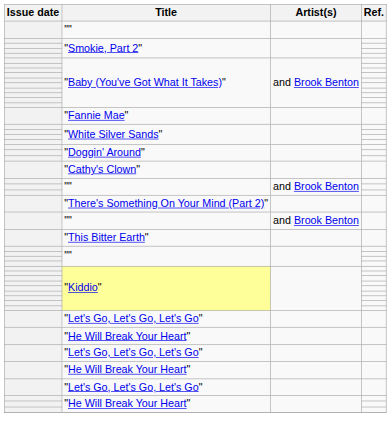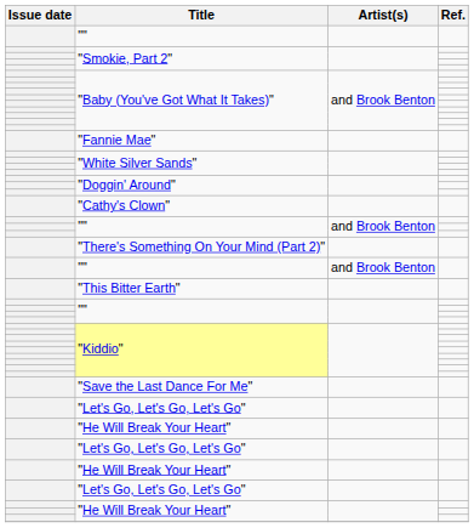 <table class="wikitable sortable plainrowheaders">
 <tr>
 <th scope=col>Issue date</th>
 <th scope=col>Title</th>
 <th scope=col>Artist(s)</th>
 <th scope=col class=unsortable>Ref.</th>
 </tr>
 <tr>
 <th scope=row></th>
 <td>""</td>
 <td></td>
 <td align=center></td>
 </tr>
 <tr>
 <th scope=row></th>
 <td rowspan="4">"<a href='#'>Smokie, Part 2</a>"</td>
 <td rowspan="4"></td>
 <td align=center></td>
 </tr>
 <tr>
 <th scope=row></th>
 <td align=center></td>
 </tr>
 <tr>
 <th scope=row></th>
 <td align=center></td>
 </tr>
 <tr>
 <th scope=row></th>
 <td align=center></td>
 </tr>
 <tr>
 <th scope=row></th>
 <td rowspan="10">"<a href='#'>Baby (You've Got What It Takes)</a>"</td>
 <td rowspan="10"> and <a href='#'>Brook Benton</a></td>
 <td align=center></td>
 </tr>
 <tr>
 <th scope=row></th>
 <td align=center></td>
 </tr>
 <tr>
 <th scope=row></th>
 <td align=center></td>
 </tr>
 <tr>
 <th scope=row></th>
 <td align=center></td>
 </tr>
 <tr>
 <th scope=row></th>
 <td align=center></td>
 </tr>
 <tr>
 <th scope=row></th>
 <td align=center></td>
 </tr>
 <tr>
 <th scope=row></th>
 <td align=center></td>
 </tr>
 <tr>
 <th scope=row></th>
 <td align=center></td>
 </tr>
 <tr>
 <th scope=row></th>
 <td align=center></td>
 </tr>
 <tr>
 <th scope=row></th>
 <td align=center></td>
 </tr>
 <tr>
 <th scope=row></th>
 <td>"<a href='#'>Fannie Mae</a>"</td>
 <td></td>
 <td align=center></td>
 </tr>
 <tr>
 <th scope=row></th>
 <td rowspan="4">"<a href='#'>White Silver Sands</a>"</td>
 <td rowspan="4"></td>
 <td align=center></td>
 </tr>
 <tr>
 <th scope=row></th>
 <td align=center></td>
 </tr>
 <tr>
 <th scope=row></th>
 <td align=center></td>
 </tr>
 <tr>
 <th scope=row></th>
 <td align=center></td>
 </tr>
 <tr>
 <th scope=row></th>
 <td rowspan="3">"<a href='#'>Doggin' Around</a>"</td>
 <td rowspan="3"></td>
 <td align=center></td>
 </tr>
 <tr>
 <th scope=row></th>
 <td align=center></td>
 </tr>
 <tr>
 <th scope=row></th>
 <td align=center></td>
 </tr>
 <tr>
 <th scope=row></th>
 <td>"<a href='#'>Cathy's Clown</a>"</td>
 <td></td>
 <td align=center></td>
 </tr>
 <tr>
 <th scope=row></th>
 <td rowspan="3">""</td>
 <td rowspan="3"> and <a href='#'>Brook Benton</a></td>
 <td align=center></td>
 </tr>
 <tr>
 <th scope=row></th>
 <td align=center></td>
 </tr>
 <tr>
 <th scope=row></th>
 <td align=center></td>
 </tr>
 <tr>
 <th scope=row></th>
 <td>"<a href='#'>There's Something On Your Mind (Part 2)</a>"</td>
 <td></td>
 <td align=center></td>
 </tr>
 <tr>
 <th scope=row></th>
 <td>""</td>
 <td> and <a href='#'>Brook Benton</a></td>
 <td align=center></td>
 </tr>
 <tr>
 <th scope=row></th>
 <td>"<a href='#'>This Bitter Earth</a>"</td>
 <td></td>
 <td align=center></td>
 </tr>
 <tr>
 <th scope=row></th>
 <td rowspan="4">""</td>
 <td rowspan="4"></td>
 <td align=center></td>
 </tr>
 <tr>
 <th scope=row></th>
 <td align=center></td>
 </tr>
 <tr>
 <th scope=row></th>
 <td align=center></td>
 </tr>
 <tr>
 <th scope=row></th>
 <td align=center></td>
 </tr>
 <tr>
 <th scope=row></th>
 <td bgcolor=#FFFF99 rowspan="9">"<a href='#'>Kiddio</a>" </td>
 <td rowspan="9"></td>
 <td align=center></td>
 </tr>
 <tr>
 <th scope=row></th>
 <td align=center></td>
 </tr>
 <tr>
 <th scope=row></th>
 <td align=center></td>
 </tr>
 <tr>
 <th scope=row></th>
 <td align=center></td>
 </tr>
 <tr>
 <th scope=row></th>
 <td align=center></td>
 </tr>
 <tr>
 <th scope=row></th>
 <td align=center></td>
 </tr>
 <tr>
 <th scope=row></th>
 <td align=center></td>
 </tr>
 <tr>
 <th scope=row></th>
 <td align=center></td>
 </tr>
 <tr>
 <th scope=row></th>
 <td align=center></td>
 </tr>
 <tr>
 <th scope=row></th>
+<td>"<a href='#'>Save the Last Dance For Me</a>"</td>
+<td></td>
+<td align=center></td>
+</tr>
+<tr>
+<th scope=row></th>
 <td>"<a href='#'>Let's Go, Let's Go, Let's Go</a>"</td>
 <td></td>
 <td align=center></td>
 </tr>
 <tr>
 <th scope=row></th>
 <td>"<a href='#'>He Will Break Your Heart</a>"</td>
 <td></td>
 <td align=center></td>
 </tr>
 <tr>
 <th scope=row></th>
 <td>"<a href='#'>Let's Go, Let's Go, Let's Go</a>"</td>
 <td></td>
 <td align=center></td>
 </tr>
 <tr>
 <th scope=row></th>
 <td>"<a href='#'>He Will Break Your Heart</a>"</td>
 <td></td>
 <td align=center></td>
 </tr>
 <tr>
 <th scope=row></th>
 <td>"<a href='#'>Let's Go, Let's Go, Let's Go</a>"</td>
 <td></td>
 <td align=center></td>
 </tr>
 <tr>
 <th scope=row></th>
 <td rowspan="3">"<a href='#'>He Will Break Your Heart</a>"</td>
 <td rowspan="3"></td>
 <td align=center></td>
 </tr>
 <tr>
 <th scope=row></th>
 <td align=center></td>
 </tr>
 <tr>
 <th scope=row></th>
 <td align=center></td>
 </tr>
 <tr>
 </tr>
 </table>
